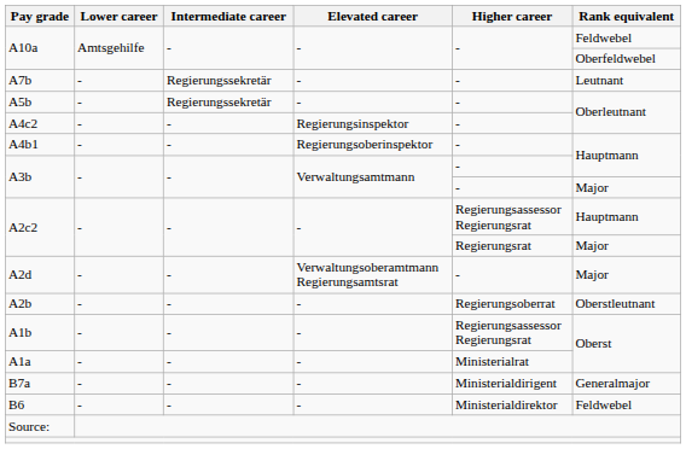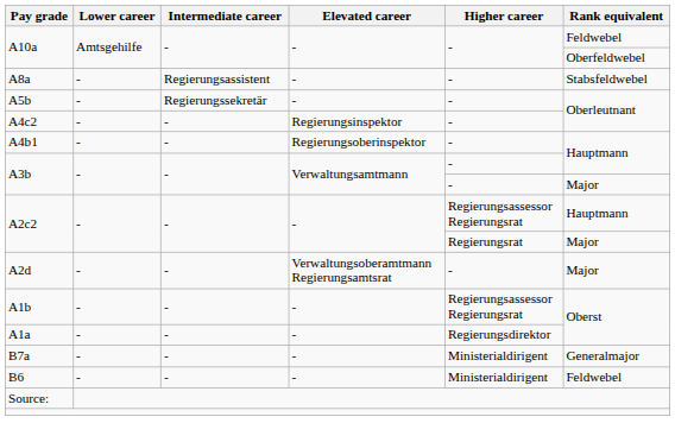 <table class="wikitable mw-collapsible mw-collapsed" style="min-width:50em">
 <tr>
 <th>Pay grade</th>
 <th>Lower career</th>
 <th>Intermediate career</th>
 <th>Elevated career</th>
 <th>Higher career</th>
 <th>Rank equivalent</th>
 </tr>
 <tr>
 <td rowspan=2>A10a</td>
 <td rowspan=2>Amtsgehilfe</td>
 <td rowspan=2>-</td>
 <td rowspan=2>-</td>
 <td rowspan=2>-</td>
 <td>Feldwebel</td>
 </tr>
 <tr>
 <td>Oberfeldwebel </td>
 </tr>
 <tr>
-<td>A7b</td>
+<td>A8a</td>
 <td>-</td>
-<td>Regierungssekretär</td>
+<td>Regierungsassistent</td>
 <td>-</td>
 <td>-</td>
-<td>Leutnant</td>
+<td>Stabsfeldwebel</td>
 </tr>
 <tr>
 <td>A5b</td>
 <td>-</td>
 <td>Regierungssekretär</td>
 <td>-</td>
 <td>-</td>
 <td rowspan=2>Oberleutnant</td>
 </tr>
 <tr>
 <td>A4c2</td>
 <td>-</td>
 <td>-</td>
 <td>Regierungsinspektor</td>
 <td>-</td>
 </tr>
 <tr>
 <td>A4b1</td>
 <td>-</td>
 <td>-</td>
 <td>Regierungsoberinspektor</td>
 <td>-</td>
 <td rowspan=2>Hauptmann</td>
 </tr>
 <tr>
 <td rowspan=2>A3b</td>
 <td rowspan=2>-</td>
 <td rowspan=2>-</td>
 <td rowspan=2>Verwaltungsamtmann</td>
 <td>-</td>
 </tr>
 <tr>
 <td>-</td>
 <td>Major </td>
 </tr>
 <tr>
 <td rowspan=3>A2c2</td>
 <td rowspan=3>-</td>
 <td rowspan=3>-</td>
 <td rowspan=3>-</td>
 <td>Regierungsassessor<br>Regierungsrat</td>
 <td rowspan=2>Hauptmann</td>
 </tr>
 <tr>
 <td rowspan=2>Regierungsrat</td>
 </tr>
 <tr>
 <td>Major </td>
 </tr>
 <tr>
 <td>A2d</td>
 <td>-</td>
 <td>-</td>
 <td>Verwaltungsoberamtmann<br>Regierungsamtsrat</td>
 <td>-</td>
 <td>Major</td>
 </tr>
 <tr>
-<td>A2b</td>
-<td>-</td>
-<td>-</td>
-<td>-</td>
-<td>Regierungsoberrat</td>
-<td>Oberstleutnant</td>
-</tr>
-<tr>
 <td>A1b</td>
 <td>-</td>
 <td>-</td>
 <td>-</td>
 <td>Regierungsassessor<br>Regierungsrat</td>
 <td rowspan=2>Oberst</td>
 </tr>
 <tr>
 <td>A1a</td>
 <td>-</td>
 <td>-</td>
 <td>-</td>
-<td>Ministerialrat</td>
+<td>Regierungsdirektor</td>
 </tr>
 <tr>
 <td>B7a</td>
 <td>-</td>
 <td>-</td>
 <td>-</td>
 <td>Ministerialdirigent</td>
 <td>Generalmajor</td>
 </tr>
 <tr>
 <td>B6</td>
 <td>-</td>
 <td>-</td>
 <td>-</td>
-<td>Ministerialdirektor</td>
+<td>Ministerialdirigent</td>
 <td>Feldwebel</td>
 </tr>
 <tr>
 <td>Source:</td>
 <td colspan=5></td>
 </tr>
 <tr>
 <td colspan=6></td>
 </tr>
 </table>
